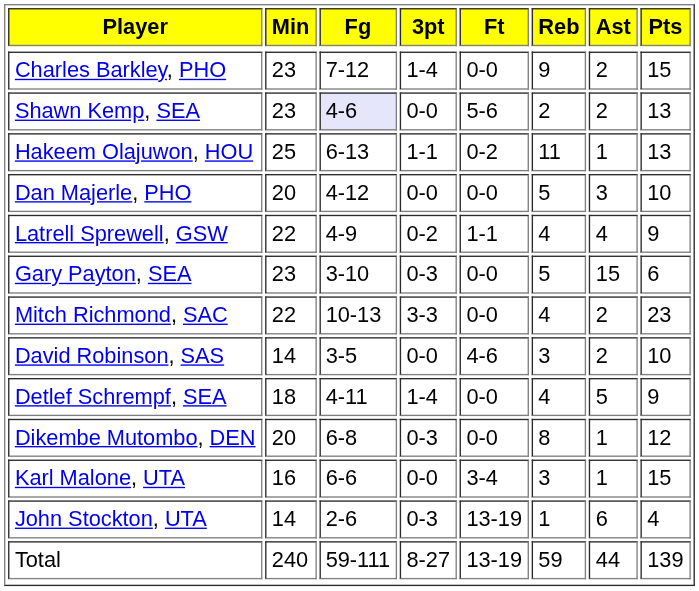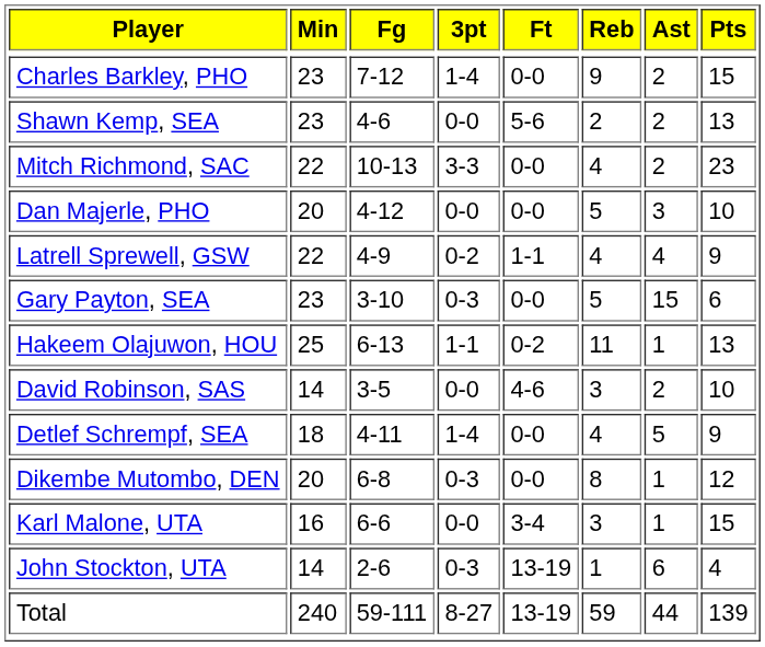 <table cellpadding=4 border=1>
 <tr bgcolor="#ffff00">
 <th><strong>Player</strong></th>
 <th><strong>Min</strong></th>
 <th><strong>Fg</strong></th>
 <th><strong>3pt</strong></th>
 <th><strong>Ft</strong></th>
 <th><strong>Reb</strong></th>
 <th><strong>Ast</strong></th>
 <th><strong>Pts</strong></th>
 </tr>
 <tr bgcolor="#ffff00">
 </tr>
 <tr>
 <td><a href='#'>Charles Barkley</a>, <a href='#'>PHO</a></td>
 <td>23</td>
 <td>7-12</td>
 <td>1-4</td>
 <td>0-0</td>
 <td>9</td>
 <td>2</td>
 <td>15</td>
 </tr>
 <tr>
 <td><a href='#'>Shawn Kemp</a>, <a href='#'>SEA</a></td>
 <td>23</td>
-<td style="background: lavender;">4-6</td>
+<td>4-6</td>
 <td>0-0</td>
 <td>5-6</td>
 <td>2</td>
 <td>2</td>
 <td>13</td>
 </tr>
 <tr>
-<td><a href='#'>Hakeem Olajuwon</a>, <a href='#'>HOU</a></td>
-<td>25</td>
-<td>6-13</td>
-<td>1-1</td>
-<td>0-2</td>
-<td>11</td>
-<td>1</td>
-<td>13</td>
+<td><a href='#'>Mitch Richmond</a>, <a href='#'>SAC</a></td>
+<td>22</td>
+<td>10-13</td>
+<td>3-3</td>
+<td>0-0</td>
+<td>4</td>
+<td>2</td>
+<td>23</td>
 </tr>
 <tr>
 <td><a href='#'>Dan Majerle</a>, <a href='#'>PHO</a></td>
 <td>20</td>
 <td>4-12</td>
 <td>0-0</td>
 <td>0-0</td>
 <td>5</td>
 <td>3</td>
 <td>10</td>
 </tr>
 <tr>
 <td><a href='#'>Latrell Sprewell</a>, <a href='#'>GSW</a></td>
 <td>22</td>
 <td>4-9</td>
 <td>0-2</td>
 <td>1-1</td>
 <td>4</td>
 <td>4</td>
 <td>9</td>
 </tr>
 <tr>
 <td><a href='#'>Gary Payton</a>, <a href='#'>SEA</a></td>
 <td>23</td>
 <td>3-10</td>
 <td>0-3</td>
 <td>0-0</td>
 <td>5</td>
 <td>15</td>
 <td>6</td>
 </tr>
 <tr>
-<td><a href='#'>Mitch Richmond</a>, <a href='#'>SAC</a></td>
-<td>22</td>
-<td>10-13</td>
-<td>3-3</td>
-<td>0-0</td>
-<td>4</td>
-<td>2</td>
-<td>23</td>
+<td><a href='#'>Hakeem Olajuwon</a>, <a href='#'>HOU</a></td>
+<td>25</td>
+<td>6-13</td>
+<td>1-1</td>
+<td>0-2</td>
+<td>11</td>
+<td>1</td>
+<td>13</td>
 </tr>
 <tr>
 <td><a href='#'>David Robinson</a>, <a href='#'>SAS</a></td>
 <td>14</td>
 <td>3-5</td>
 <td>0-0</td>
 <td>4-6</td>
 <td>3</td>
 <td>2</td>
 <td>10</td>
 </tr>
 <tr>
 <td><a href='#'>Detlef Schrempf</a>, <a href='#'>SEA</a></td>
 <td>18</td>
 <td>4-11</td>
 <td>1-4</td>
 <td>0-0</td>
 <td>4</td>
 <td>5</td>
 <td>9</td>
 </tr>
 <tr>
 <td><a href='#'>Dikembe Mutombo</a>, <a href='#'>DEN</a></td>
 <td>20</td>
 <td>6-8</td>
 <td>0-3</td>
 <td>0-0</td>
 <td>8</td>
 <td>1</td>
 <td>12</td>
 </tr>
 <tr>
 <td><a href='#'>Karl Malone</a>, <a href='#'>UTA</a></td>
 <td>16</td>
 <td>6-6</td>
 <td>0-0</td>
 <td>3-4</td>
 <td>3</td>
 <td>1</td>
 <td>15</td>
 </tr>
 <tr>
 <td><a href='#'>John Stockton</a>, <a href='#'>UTA</a></td>
 <td>14</td>
 <td>2-6</td>
 <td>0-3</td>
 <td>13-19</td>
 <td>1</td>
 <td>6</td>
 <td>4</td>
 </tr>
 <tr>
 <td>Total</td>
 <td>240</td>
 <td>59-111</td>
 <td>8-27</td>
 <td>13-19</td>
 <td>59</td>
 <td>44</td>
 <td>139</td>
 </tr>
 <tr>
 </tr>
 </table>
